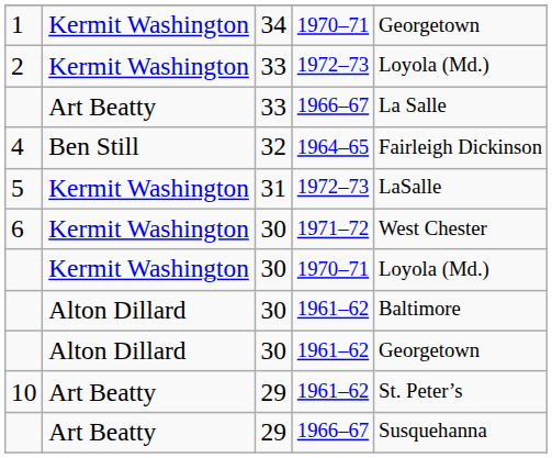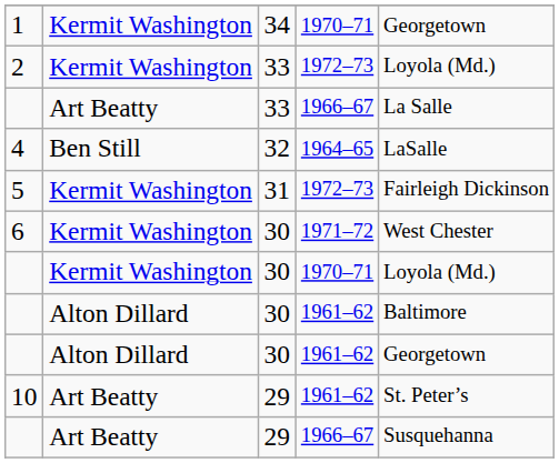 <table class="wikitable">
 <tr>
 </tr>
 <tr>
 <td>1</td>
 <td><a href='#'>Kermit Washington</a></td>
 <td>34</td>
 <td style="font-size:80%;"><a href='#'>1970–71</a></td>
 <td style="font-size:80%;">Georgetown</td>
 </tr>
 <tr>
 <td>2</td>
 <td><a href='#'>Kermit Washington</a></td>
 <td>33</td>
 <td style="font-size:80%;"><a href='#'>1972–73</a></td>
 <td style="font-size:80%;">Loyola (Md.)</td>
 </tr>
 <tr>
 <td></td>
 <td>Art Beatty</td>
 <td>33</td>
 <td style="font-size:80%;"><a href='#'>1966–67</a></td>
 <td style="font-size:80%;">La Salle</td>
 </tr>
 <tr>
 <td>4</td>
 <td>Ben Still</td>
 <td>32</td>
 <td style="font-size:80%;"><a href='#'>1964–65</a></td>
-<td style="font-size:80%;">Fairleigh Dickinson</td>
+<td style="font-size:80%;">LaSalle</td>
 </tr>
 <tr>
 <td>5</td>
 <td><a href='#'>Kermit Washington</a></td>
 <td>31</td>
 <td style="font-size:80%;"><a href='#'>1972–73</a></td>
-<td style="font-size:80%;">LaSalle</td>
+<td style="font-size:80%;">Fairleigh Dickinson</td>
 </tr>
 <tr>
 <td>6</td>
 <td><a href='#'>Kermit Washington</a></td>
 <td>30</td>
 <td style="font-size:80%;"><a href='#'>1971–72</a></td>
 <td style="font-size:80%;">West Chester</td>
 </tr>
 <tr>
 <td></td>
 <td><a href='#'>Kermit Washington</a></td>
 <td>30</td>
 <td style="font-size:80%;"><a href='#'>1970–71</a></td>
 <td style="font-size:80%;">Loyola (Md.)</td>
 </tr>
 <tr>
 <td></td>
 <td>Alton Dillard</td>
 <td>30</td>
 <td style="font-size:80%;"><a href='#'>1961–62</a></td>
 <td style="font-size:80%;">Baltimore</td>
 </tr>
 <tr>
 <td></td>
 <td>Alton Dillard</td>
 <td>30</td>
 <td style="font-size:80%;"><a href='#'>1961–62</a></td>
 <td style="font-size:80%;">Georgetown</td>
 </tr>
 <tr>
 <td>10</td>
 <td>Art Beatty</td>
 <td>29</td>
 <td style="font-size:80%;"><a href='#'>1961–62</a></td>
 <td style="font-size:80%;">St. Peter’s</td>
 </tr>
 <tr>
 <td></td>
 <td>Art Beatty</td>
 <td>29</td>
 <td style="font-size:80%;"><a href='#'>1966–67</a></td>
 <td style="font-size:80%;">Susquehanna</td>
 </tr>
 </table>
